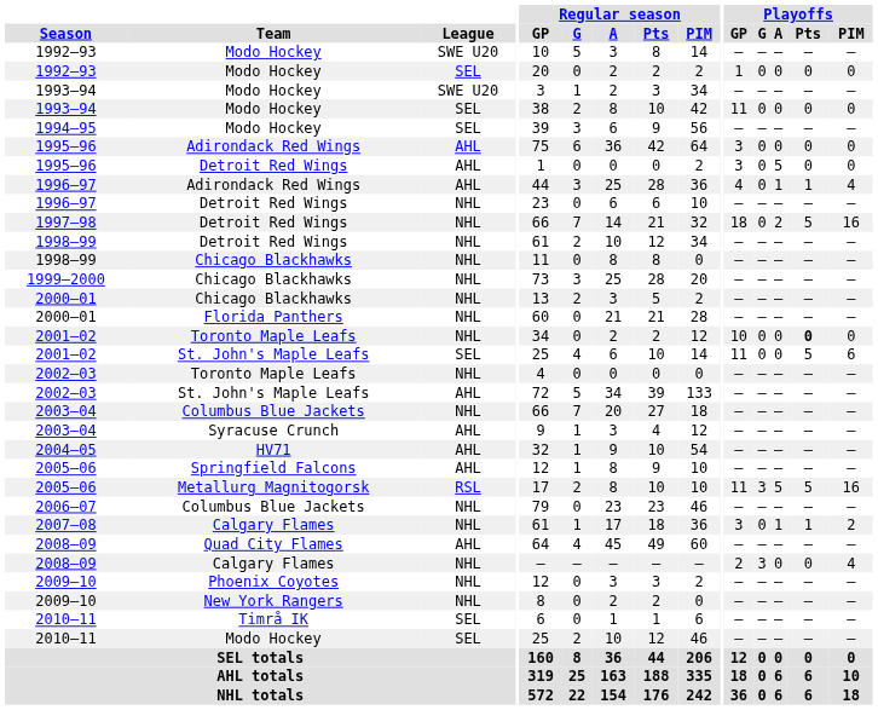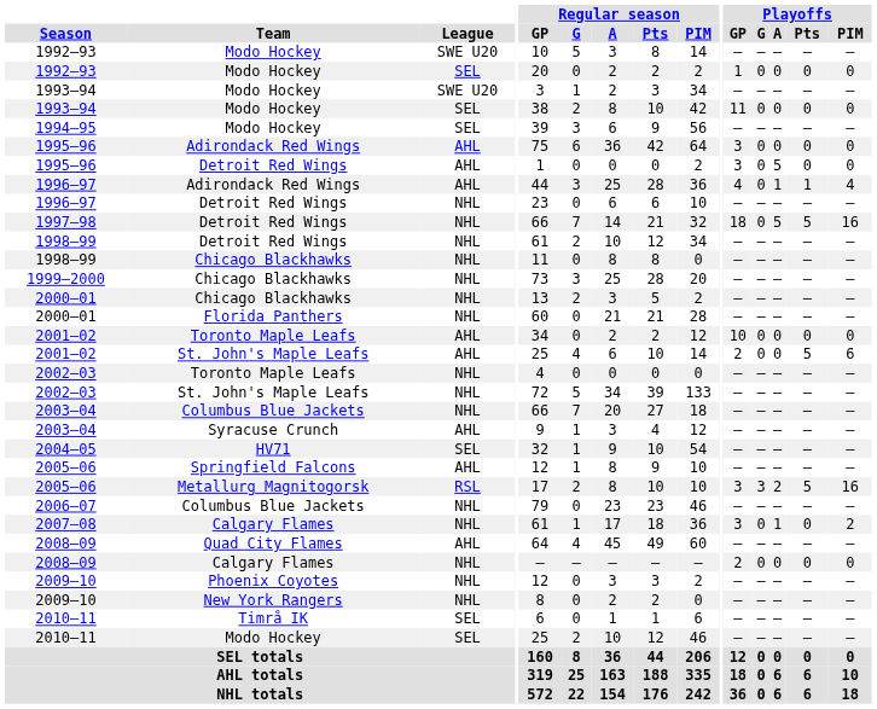 <table border="0" cellpadding="1" cellspacing="0" style="text-align:center; width:60em">
 <tr bgcolor="#e0e0e0">
 <th colspan="3" bgcolor="#ffffff"></th>
 <th rowspan="99" bgcolor="#ffffff"></th>
 <th colspan="5"><a href='#'>Regular season</a></th>
 <th rowspan="99" bgcolor="#ffffff"></th>
 <th colspan="5"><a href='#'>Playoffs</a></th>
 </tr>
 <tr bgcolor="#e0e0e0">
 <th><a href='#'>Season</a></th>
 <th>Team</th>
 <th>League</th>
 <th>GP</th>
 <th><a href='#'>G</a></th>
 <th><a href='#'>A</a></th>
 <th><a href='#'>Pts</a></th>
 <th><a href='#'>PIM</a></th>
 <th>GP</th>
 <th>G</th>
 <th>A</th>
 <th>Pts</th>
 <th>PIM</th>
 </tr>
 <tr>
 <td>1992–93</td>
 <td><a href='#'>Modo Hockey</a></td>
 <td>SWE U20</td>
 <td>10</td>
 <td>5</td>
 <td>3</td>
 <td>8</td>
 <td>14</td>
 <td>—</td>
 <td>—</td>
 <td>—</td>
 <td>—</td>
 <td>—</td>
 </tr>
 <tr bgcolor="#f0f0f0">
 <td><a href='#'>1992–93</a></td>
 <td>Modo Hockey</td>
 <td><a href='#'>SEL</a></td>
 <td>20</td>
 <td>0</td>
 <td>2</td>
 <td>2</td>
 <td>2</td>
 <td>1</td>
 <td>0</td>
 <td>0</td>
 <td>0</td>
 <td>0</td>
 </tr>
 <tr>
 <td>1993–94</td>
 <td>Modo Hockey</td>
 <td>SWE U20</td>
 <td>3</td>
 <td>1</td>
 <td>2</td>
 <td>3</td>
 <td>34</td>
 <td>—</td>
 <td>—</td>
 <td>—</td>
 <td>—</td>
 <td>—</td>
 </tr>
 <tr bgcolor="#f0f0f0">
 <td><a href='#'>1993–94</a></td>
 <td>Modo Hockey</td>
 <td>SEL</td>
 <td>38</td>
 <td>2</td>
 <td>8</td>
 <td>10</td>
 <td>42</td>
 <td>11</td>
 <td>0</td>
 <td>0</td>
 <td>0</td>
 <td>0</td>
 </tr>
 <tr>
 <td><a href='#'>1994–95</a></td>
 <td>Modo Hockey</td>
 <td>SEL</td>
 <td>39</td>
 <td>3</td>
 <td>6</td>
 <td>9</td>
 <td>56</td>
 <td>—</td>
 <td>—</td>
 <td>—</td>
 <td>—</td>
 <td>—</td>
 </tr>
 <tr bgcolor="#f0f0f0">
 <td><a href='#'>1995–96</a></td>
 <td><a href='#'>Adirondack Red Wings</a></td>
 <td><a href='#'>AHL</a></td>
 <td>75</td>
 <td>6</td>
 <td>36</td>
 <td>42</td>
 <td>64</td>
 <td>3</td>
 <td>0</td>
 <td>0</td>
 <td>0</td>
 <td>0</td>
 </tr>
 <tr>
 <td><a href='#'>1995–96</a></td>
 <td><a href='#'>Detroit Red Wings</a></td>
 <td>AHL</td>
 <td>1</td>
 <td>0</td>
 <td>0</td>
 <td>0</td>
 <td>2</td>
 <td>3</td>
 <td>0</td>
 <td>5</td>
 <td>0</td>
 <td>0</td>
 </tr>
 <tr bgcolor="#f0f0f0">
 <td><a href='#'>1996–97</a></td>
 <td>Adirondack Red Wings</td>
 <td>AHL</td>
 <td>44</td>
 <td>3</td>
 <td>25</td>
 <td>28</td>
 <td>36</td>
 <td>4</td>
 <td>0</td>
 <td>1</td>
 <td>1</td>
 <td>4</td>
 </tr>
 <tr>
 <td><a href='#'>1996–97</a></td>
 <td>Detroit Red Wings</td>
 <td>NHL</td>
 <td>23</td>
 <td>0</td>
 <td>6</td>
 <td>6</td>
 <td>10</td>
 <td>—</td>
 <td>—</td>
 <td>—</td>
 <td>—</td>
 <td>—</td>
 </tr>
 <tr bgcolor="#f0f0f0">
 <td><a href='#'>1997–98</a></td>
 <td>Detroit Red Wings</td>
 <td>NHL</td>
 <td>66</td>
 <td>7</td>
 <td>14</td>
 <td>21</td>
 <td>32</td>
 <td>18</td>
 <td>0</td>
-<td>2</td>
+<td>5</td>
 <td>5</td>
 <td>16</td>
 </tr>
 <tr>
 <td><a href='#'>1998–99</a></td>
 <td>Detroit Red Wings</td>
 <td>NHL</td>
 <td>61</td>
 <td>2</td>
 <td>10</td>
 <td>12</td>
 <td>34</td>
 <td>—</td>
 <td>—</td>
 <td>—</td>
 <td>—</td>
 <td>—</td>
 </tr>
 <tr bgcolor="#f0f0f0">
 <td>1998–99</td>
 <td><a href='#'>Chicago Blackhawks</a></td>
 <td>NHL</td>
 <td>11</td>
 <td>0</td>
 <td>8</td>
 <td>8</td>
 <td>0</td>
 <td>—</td>
 <td>—</td>
 <td>—</td>
 <td>—</td>
 <td>—</td>
 </tr>
 <tr>
 <td><a href='#'>1999–2000</a></td>
 <td>Chicago Blackhawks</td>
 <td>NHL</td>
 <td>73</td>
 <td>3</td>
 <td>25</td>
 <td>28</td>
 <td>20</td>
 <td>—</td>
 <td>—</td>
 <td>—</td>
 <td>—</td>
 <td>—</td>
 </tr>
 <tr bgcolor="#f0f0f0">
 <td><a href='#'>2000–01</a></td>
 <td>Chicago Blackhawks</td>
 <td>NHL</td>
 <td>13</td>
 <td>2</td>
 <td>3</td>
 <td>5</td>
 <td>2</td>
 <td>—</td>
 <td>—</td>
 <td>—</td>
 <td>—</td>
 <td>—</td>
 </tr>
 <tr>
 <td>2000–01</td>
 <td><a href='#'>Florida Panthers</a></td>
 <td>NHL</td>
 <td>60</td>
 <td>0</td>
 <td>21</td>
 <td>21</td>
 <td>28</td>
 <td>—</td>
 <td>—</td>
 <td>—</td>
 <td>—</td>
 <td>—</td>
 </tr>
 <tr bgcolor="#f0f0f0">
 <td><a href='#'>2001–02</a></td>
 <td><a href='#'>Toronto Maple Leafs</a></td>
-<td>NHL</td>
+<td>AHL</td>
 <td>34</td>
 <td>0</td>
 <td>2</td>
 <td>2</td>
 <td>12</td>
 <td>10</td>
 <td>0</td>
 <td>0</td>
-<td><strong>0</strong></td>
+<td>0</td>
 <td>0</td>
 </tr>
 <tr>
 <td><a href='#'>2001–02</a></td>
 <td><a href='#'>St. John's Maple Leafs</a></td>
-<td>SEL</td>
+<td>AHL</td>
 <td>25</td>
 <td>4</td>
 <td>6</td>
 <td>10</td>
 <td>14</td>
-<td>11</td>
+<td>2</td>
 <td>0</td>
 <td>0</td>
 <td>5</td>
 <td>6</td>
 </tr>
 <tr bgcolor="#f0f0f0">
 <td><a href='#'>2002–03</a></td>
 <td>Toronto Maple Leafs</td>
 <td>NHL</td>
 <td>4</td>
 <td>0</td>
 <td>0</td>
 <td>0</td>
 <td>0</td>
 <td>—</td>
 <td>—</td>
 <td>—</td>
 <td>—</td>
 <td>—</td>
 </tr>
 <tr>
 <td><a href='#'>2002–03</a></td>
 <td>St. John's Maple Leafs</td>
-<td>AHL</td>
+<td>NHL</td>
 <td>72</td>
 <td>5</td>
 <td>34</td>
 <td>39</td>
 <td>133</td>
 <td>—</td>
 <td>—</td>
 <td>—</td>
 <td>—</td>
 <td>—</td>
 </tr>
 <tr bgcolor="#f0f0f0">
 <td><a href='#'>2003–04</a></td>
 <td><a href='#'>Columbus Blue Jackets</a></td>
 <td>NHL</td>
 <td>66</td>
 <td>7</td>
 <td>20</td>
 <td>27</td>
 <td>18</td>
 <td>—</td>
 <td>—</td>
 <td>—</td>
 <td>—</td>
 <td>—</td>
 </tr>
 <tr>
 <td><a href='#'>2003–04</a></td>
 <td>Syracuse Crunch</td>
 <td>AHL</td>
 <td>9</td>
 <td>1</td>
 <td>3</td>
 <td>4</td>
 <td>12</td>
 <td>—</td>
 <td>—</td>
 <td>—</td>
 <td>—</td>
 <td>—</td>
 </tr>
 <tr bgcolor="#f0f0f0">
 <td><a href='#'>2004–05</a></td>
 <td><a href='#'>HV71</a></td>
-<td>AHL</td>
+<td>SEL</td>
 <td>32</td>
 <td>1</td>
 <td>9</td>
 <td>10</td>
 <td>54</td>
 <td>—</td>
 <td>—</td>
 <td>—</td>
 <td>—</td>
 <td>—</td>
 </tr>
 <tr>
 <td><a href='#'>2005–06</a></td>
 <td><a href='#'>Springfield Falcons</a></td>
 <td>AHL</td>
 <td>12</td>
 <td>1</td>
 <td>8</td>
 <td>9</td>
 <td>10</td>
 <td>—</td>
 <td>—</td>
 <td>—</td>
 <td>—</td>
 <td>—</td>
 </tr>
 <tr bgcolor="#f0f0f0">
 <td><a href='#'>2005–06</a></td>
 <td><a href='#'>Metallurg Magnitogorsk</a></td>
 <td><a href='#'>RSL</a></td>
 <td>17</td>
 <td>2</td>
 <td>8</td>
 <td>10</td>
 <td>10</td>
-<td>11</td>
 <td>3</td>
-<td>5</td>
+<td>3</td>
+<td>2</td>
 <td>5</td>
 <td>16</td>
 </tr>
 <tr>
 <td><a href='#'>2006–07</a></td>
 <td>Columbus Blue Jackets</td>
 <td>NHL</td>
 <td>79</td>
 <td>0</td>
 <td>23</td>
 <td>23</td>
 <td>46</td>
 <td>—</td>
 <td>—</td>
 <td>—</td>
 <td>—</td>
 <td>—</td>
 </tr>
 <tr bgcolor="#f0f0f0">
 <td><a href='#'>2007–08</a></td>
 <td><a href='#'>Calgary Flames</a></td>
 <td>NHL</td>
 <td>61</td>
 <td>1</td>
 <td>17</td>
 <td>18</td>
 <td>36</td>
 <td>3</td>
 <td>0</td>
 <td>1</td>
-<td>1</td>
+<td>0</td>
 <td>2</td>
 </tr>
 <tr>
 <td><a href='#'>2008–09</a></td>
 <td><a href='#'>Quad City Flames</a></td>
 <td>AHL</td>
 <td>64</td>
 <td>4</td>
 <td>45</td>
 <td>49</td>
 <td>60</td>
 <td>—</td>
 <td>—</td>
 <td>—</td>
 <td>—</td>
 <td>—</td>
 </tr>
 <tr bgcolor="#f0f0f0">
 <td><a href='#'>2008–09</a></td>
 <td>Calgary Flames</td>
 <td>NHL</td>
 <td>—</td>
 <td>—</td>
 <td>—</td>
 <td>—</td>
 <td>—</td>
 <td>2</td>
-<td>3</td>
 <td>0</td>
 <td>0</td>
-<td>4</td>
+<td>0</td>
+<td>0</td>
 </tr>
 <tr>
 <td><a href='#'>2009–10</a></td>
 <td><a href='#'>Phoenix Coyotes</a></td>
 <td>NHL</td>
 <td>12</td>
 <td>0</td>
 <td>3</td>
 <td>3</td>
 <td>2</td>
 <td>—</td>
 <td>—</td>
 <td>—</td>
 <td>—</td>
 <td>—</td>
 </tr>
 <tr bgcolor="#f0f0f0">
 <td>2009–10</td>
 <td><a href='#'>New York Rangers</a></td>
 <td>NHL</td>
 <td>8</td>
 <td>0</td>
 <td>2</td>
 <td>2</td>
 <td>0</td>
 <td>—</td>
 <td>—</td>
 <td>—</td>
 <td>—</td>
 <td>—</td>
 </tr>
 <tr>
 <td><a href='#'>2010–11</a></td>
 <td><a href='#'>Timrå IK</a></td>
 <td>SEL</td>
 <td>6</td>
 <td>0</td>
 <td>1</td>
 <td>1</td>
 <td>6</td>
 <td>—</td>
 <td>—</td>
 <td>—</td>
 <td>—</td>
 <td>—</td>
 </tr>
 <tr bgcolor="#f0f0f0">
 <td>2010–11</td>
 <td>Modo Hockey</td>
 <td>SEL</td>
 <td>25</td>
 <td>2</td>
 <td>10</td>
 <td>12</td>
 <td>46</td>
 <td>—</td>
 <td>—</td>
 <td>—</td>
 <td>—</td>
 <td>—</td>
 </tr>
 <tr bgcolor="#e0e0e0">
 <th colspan="3">SEL totals</th>
 <th>160</th>
 <th>8</th>
 <th>36</th>
 <th>44</th>
 <th>206</th>
 <th>12</th>
 <th>0</th>
 <th>0</th>
 <th>0</th>
 <th>0</th>
 </tr>
 <tr bgcolor="#e0e0e0">
 <th colspan="3">AHL totals</th>
 <th>319</th>
 <th>25</th>
 <th>163</th>
 <th>188</th>
 <th>335</th>
 <th>18</th>
 <th>0</th>
 <th>6</th>
 <th>6</th>
 <th>10</th>
 </tr>
 <tr bgcolor="#e0e0e0">
 <th colspan="3">NHL totals</th>
 <th>572</th>
 <th>22</th>
 <th>154</th>
 <th>176</th>
 <th>242</th>
 <th>36</th>
 <th>0</th>
 <th>6</th>
 <th>6</th>
 <th>18</th>
 </tr>
 </table>
